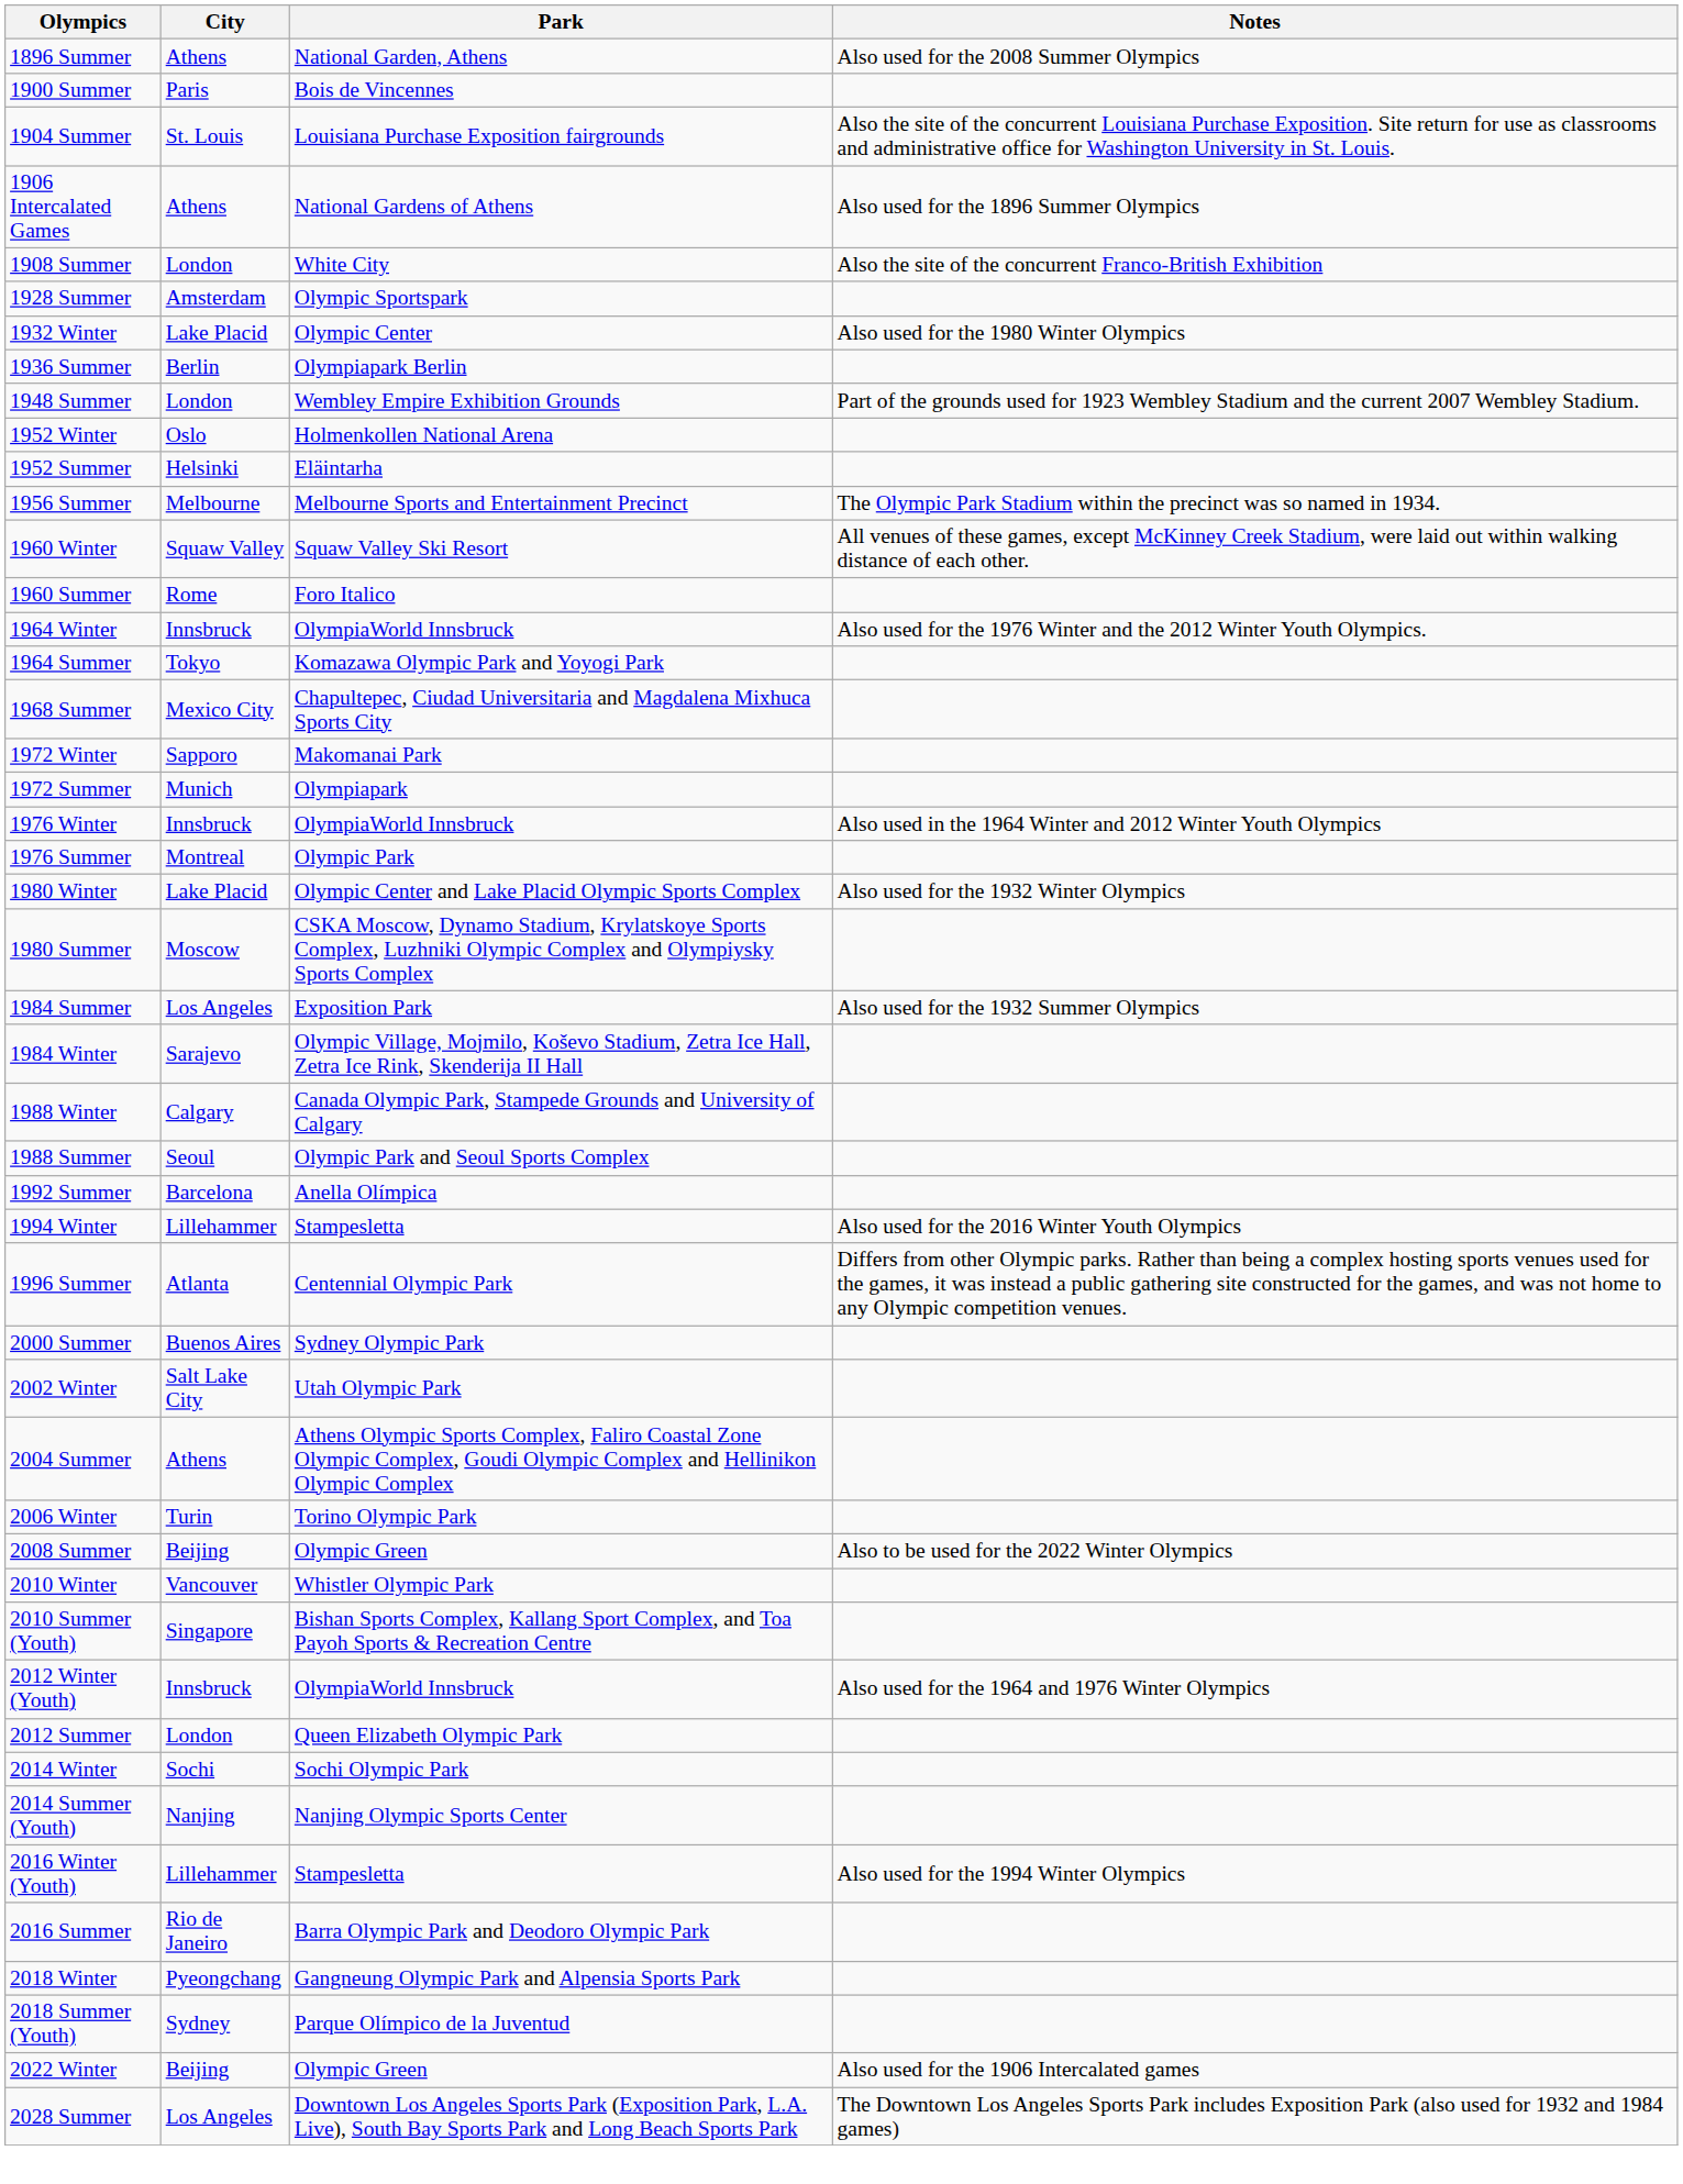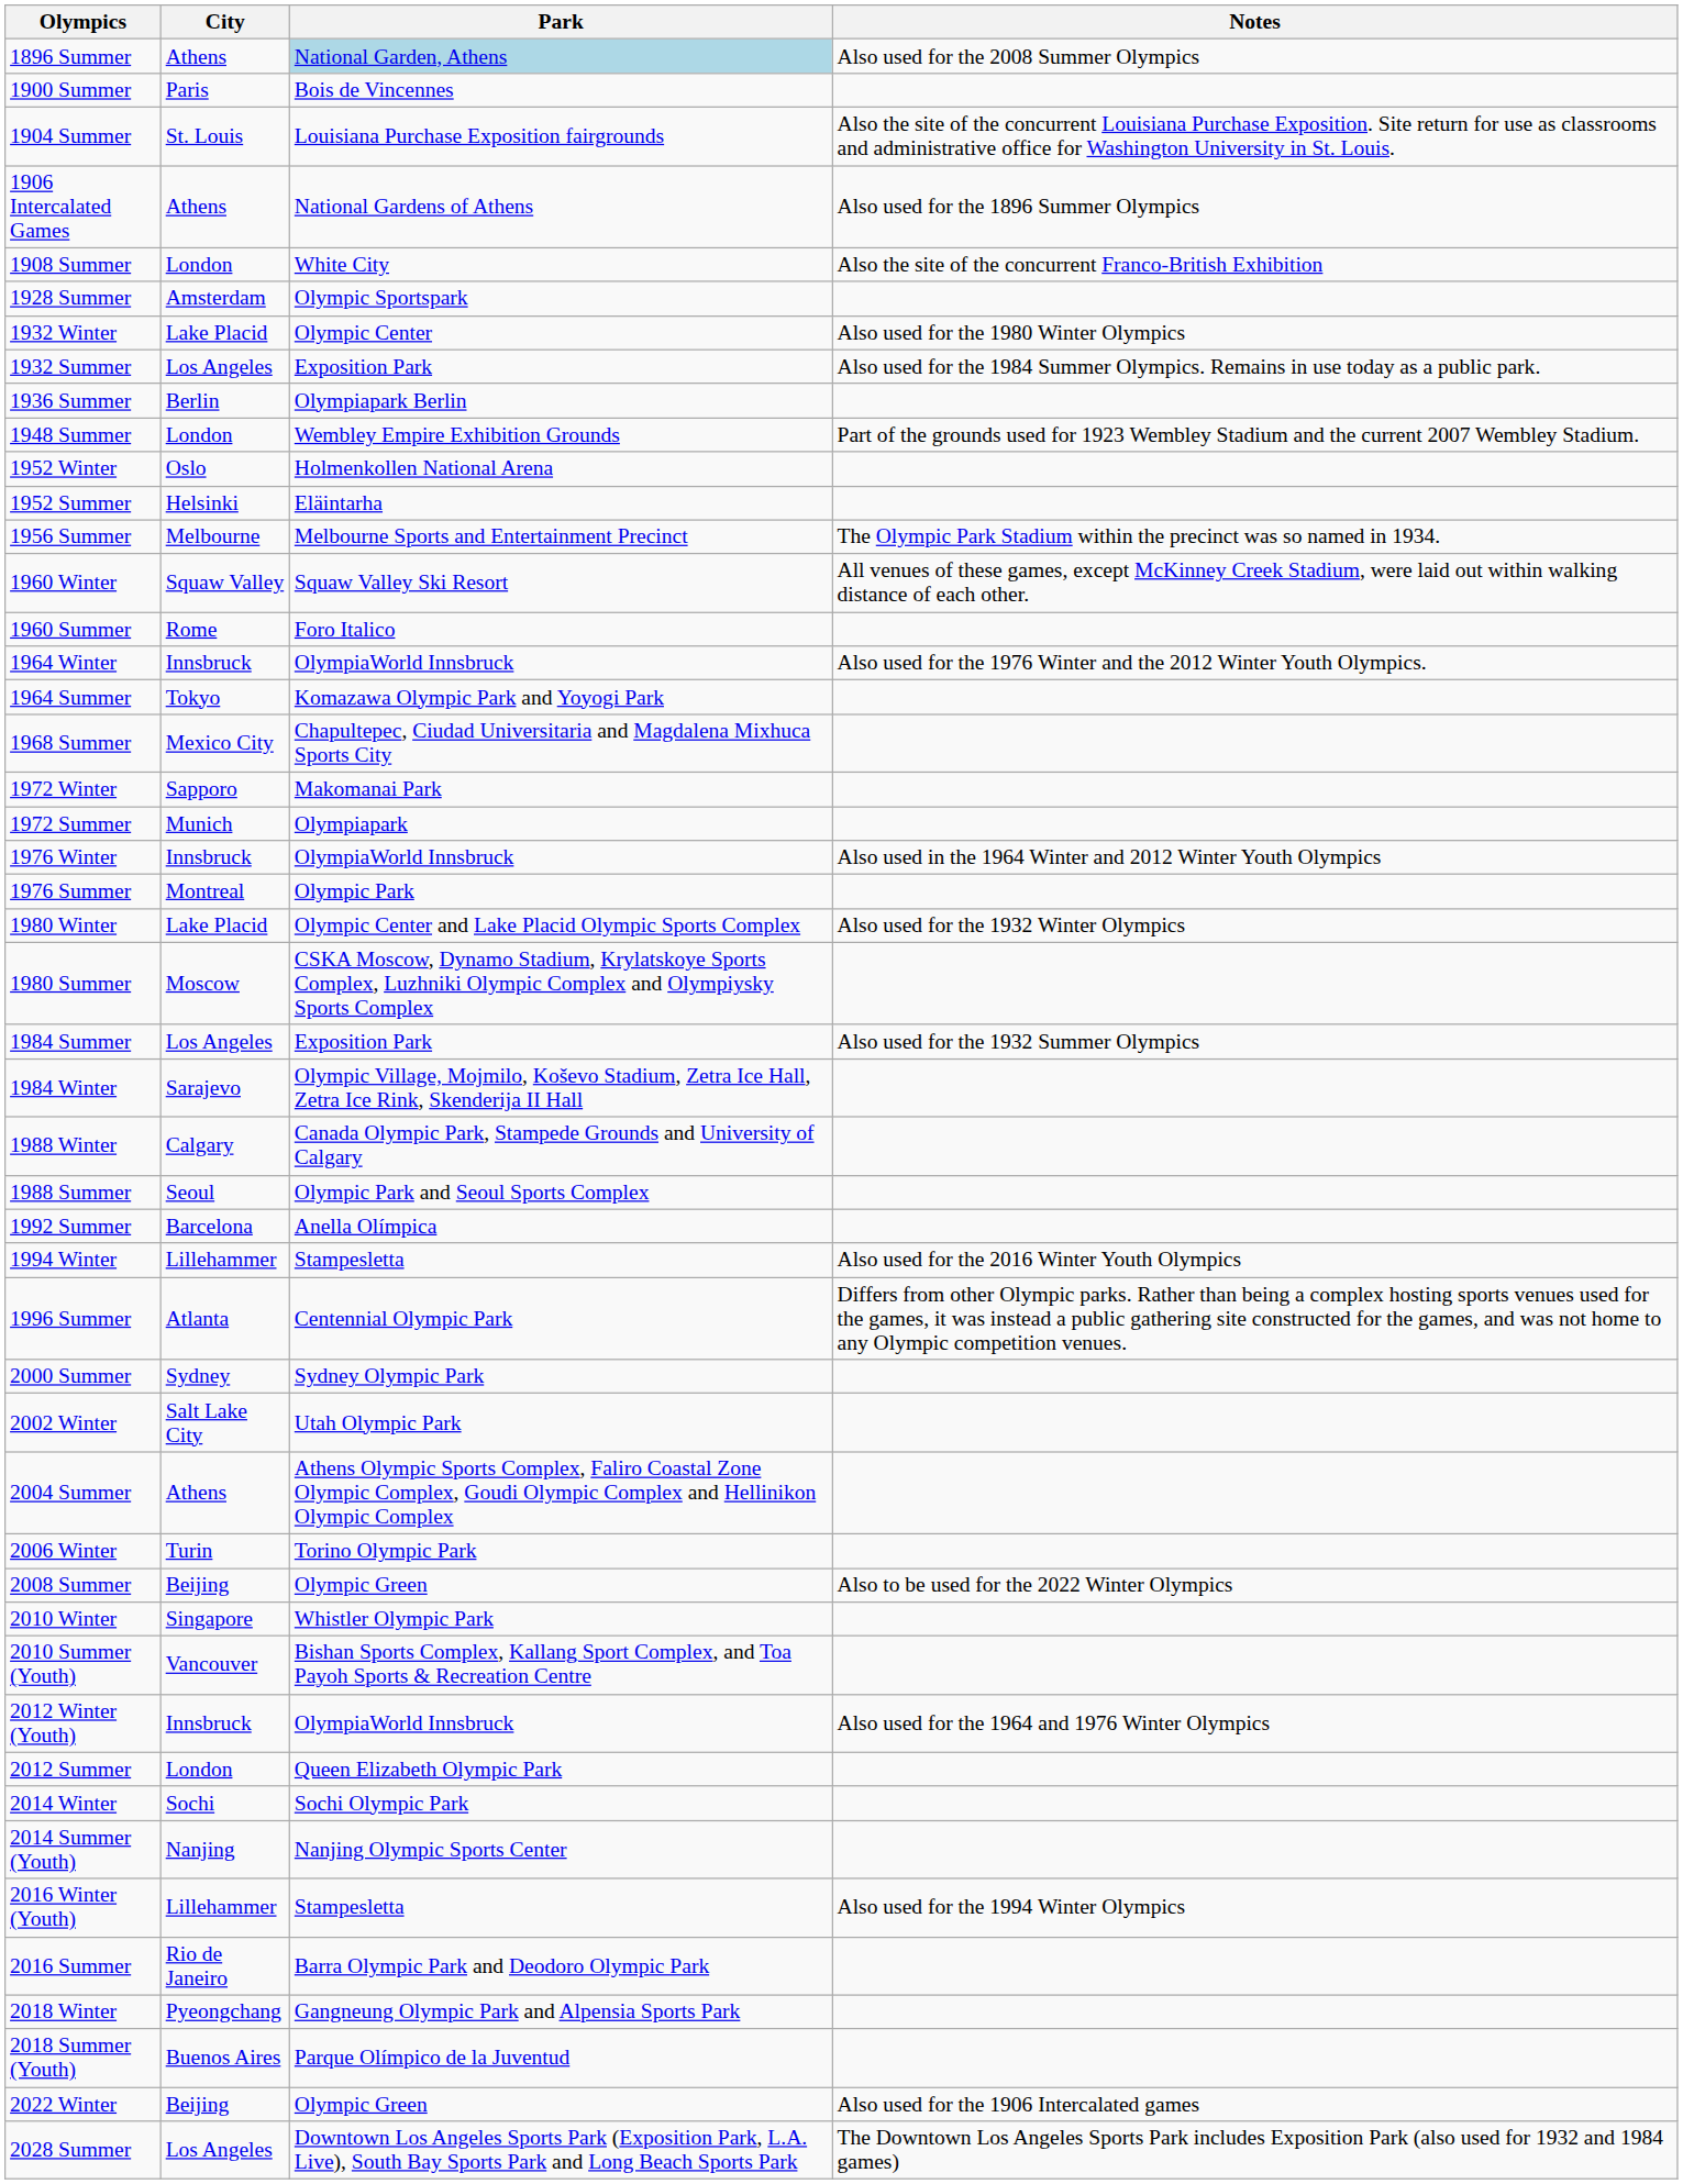 <table class="wikitable sortable">
 <tr>
 <th>Olympics</th>
 <th>City</th>
 <th>Park</th>
 <th>Notes</th>
 </tr>
 <tr>
 <td><a href='#'>1896 Summer</a></td>
 <td><a href='#'>Athens</a></td>
-<td><a href='#'>National Garden, Athens</a></td>
+<td style="background: lightblue;"><a href='#'>National Garden, Athens</a></td>
 <td>Also used for the 2008 Summer Olympics</td>
 </tr>
 <tr>
 <td><a href='#'>1900 Summer</a></td>
 <td><a href='#'>Paris</a></td>
 <td><a href='#'>Bois de Vincennes</a></td>
 <td></td>
 </tr>
 <tr>
 <td><a href='#'>1904 Summer</a></td>
 <td><a href='#'>St. Louis</a></td>
 <td><a href='#'>Louisiana Purchase Exposition fairgrounds</a></td>
 <td>Also the site of the concurrent <a href='#'>Louisiana Purchase Exposition</a>. Site return for use as classrooms and administrative office for <a href='#'>Washington University in St. Louis</a>.</td>
 </tr>
 <tr>
 <td><a href='#'>1906 Intercalated Games</a></td>
 <td><a href='#'>Athens</a></td>
 <td><a href='#'>National Gardens of Athens</a></td>
 <td>Also used for the 1896 Summer Olympics</td>
 </tr>
 <tr>
 <td><a href='#'>1908 Summer</a></td>
 <td><a href='#'>London</a></td>
 <td><a href='#'>White City</a></td>
 <td>Also the site of the concurrent <a href='#'>Franco-British Exhibition</a></td>
 </tr>
 <tr>
 <td><a href='#'>1928 Summer</a></td>
 <td><a href='#'>Amsterdam</a></td>
 <td><a href='#'>Olympic Sportspark</a></td>
 <td></td>
 </tr>
 <tr>
 <td><a href='#'>1932 Winter</a></td>
 <td><a href='#'>Lake Placid</a></td>
 <td><a href='#'>Olympic Center</a></td>
 <td>Also used for the 1980 Winter Olympics</td>
+</tr>
+<tr>
+<td><a href='#'>1932 Summer</a></td>
+<td><a href='#'>Los Angeles</a></td>
+<td><a href='#'>Exposition Park</a></td>
+<td>Also used for the 1984 Summer Olympics. Remains in use today as a public park.</td>
 </tr>
 <tr>
 <td><a href='#'>1936 Summer</a></td>
 <td><a href='#'>Berlin</a></td>
 <td><a href='#'>Olympiapark Berlin</a></td>
 <td></td>
 </tr>
 <tr>
 <td><a href='#'>1948 Summer</a></td>
 <td><a href='#'>London</a></td>
 <td><a href='#'>Wembley Empire Exhibition Grounds</a></td>
 <td>Part of the grounds used for 1923 Wembley Stadium and the current 2007 Wembley Stadium.</td>
 </tr>
 <tr>
 <td><a href='#'>1952 Winter</a></td>
 <td><a href='#'>Oslo</a></td>
 <td><a href='#'>Holmenkollen National Arena</a></td>
 <td></td>
 </tr>
 <tr>
 <td><a href='#'>1952 Summer</a></td>
 <td><a href='#'>Helsinki</a></td>
 <td><a href='#'>Eläintarha</a></td>
 <td></td>
 </tr>
 <tr>
 <td><a href='#'>1956 Summer</a></td>
 <td><a href='#'>Melbourne</a></td>
 <td><a href='#'>Melbourne Sports and Entertainment Precinct</a></td>
 <td>The <a href='#'>Olympic Park Stadium</a> within the precinct was so named in 1934.</td>
 </tr>
 <tr>
 <td><a href='#'>1960 Winter</a></td>
 <td><a href='#'>Squaw Valley</a></td>
 <td><a href='#'>Squaw Valley Ski Resort</a></td>
 <td>All venues of these games, except <a href='#'>McKinney Creek Stadium</a>, were laid out within walking distance of each other.</td>
 </tr>
 <tr>
 <td><a href='#'>1960 Summer</a></td>
 <td><a href='#'>Rome</a></td>
 <td><a href='#'>Foro Italico</a></td>
 <td></td>
 </tr>
 <tr>
 <td><a href='#'>1964 Winter</a></td>
 <td><a href='#'>Innsbruck</a></td>
 <td><a href='#'>OlympiaWorld Innsbruck</a></td>
 <td>Also used for the 1976 Winter and the 2012 Winter Youth Olympics.</td>
 </tr>
 <tr>
 <td><a href='#'>1964 Summer</a></td>
 <td><a href='#'>Tokyo</a></td>
 <td><a href='#'>Komazawa Olympic Park</a> and <a href='#'>Yoyogi Park</a></td>
 <td></td>
 </tr>
 <tr>
 <td><a href='#'>1968 Summer</a></td>
 <td><a href='#'>Mexico City</a></td>
 <td><a href='#'>Chapultepec</a>, <a href='#'>Ciudad Universitaria</a> and <a href='#'>Magdalena Mixhuca Sports City</a></td>
 <td></td>
 </tr>
 <tr>
 <td><a href='#'>1972 Winter</a></td>
 <td><a href='#'>Sapporo</a></td>
 <td><a href='#'>Makomanai Park</a></td>
 </tr>
 <tr>
 <td><a href='#'>1972 Summer</a></td>
 <td><a href='#'>Munich</a></td>
 <td><a href='#'>Olympiapark</a></td>
 <td></td>
 </tr>
 <tr>
 <td><a href='#'>1976 Winter</a></td>
 <td><a href='#'>Innsbruck</a></td>
 <td><a href='#'>OlympiaWorld Innsbruck</a></td>
 <td>Also used in the 1964 Winter and 2012 Winter Youth Olympics</td>
 </tr>
 <tr>
 <td><a href='#'>1976 Summer</a></td>
 <td><a href='#'>Montreal</a></td>
 <td><a href='#'>Olympic Park</a></td>
 <td></td>
 </tr>
 <tr>
 <td><a href='#'>1980 Winter</a></td>
 <td><a href='#'>Lake Placid</a></td>
 <td><a href='#'>Olympic Center</a> and <a href='#'>Lake Placid Olympic Sports Complex</a></td>
 <td>Also used for the 1932 Winter Olympics</td>
 </tr>
 <tr>
 <td><a href='#'>1980 Summer</a></td>
 <td><a href='#'>Moscow</a></td>
 <td><a href='#'>CSKA Moscow</a>, <a href='#'>Dynamo Stadium</a>, <a href='#'>Krylatskoye Sports Complex</a>, <a href='#'>Luzhniki Olympic Complex</a> and <a href='#'>Olympiysky Sports Complex</a></td>
 <td></td>
 </tr>
 <tr>
 <td><a href='#'>1984 Summer</a></td>
 <td><a href='#'>Los Angeles</a></td>
 <td><a href='#'>Exposition Park</a></td>
 <td>Also used for the 1932 Summer Olympics</td>
 </tr>
 <tr>
 <td><a href='#'>1984 Winter</a></td>
 <td><a href='#'>Sarajevo</a></td>
 <td><a href='#'>Olympic Village, Mojmilo</a>, <a href='#'>Koševo Stadium</a>, <a href='#'>Zetra Ice Hall</a>, <a href='#'>Zetra Ice Rink</a>, <a href='#'>Skenderija II Hall</a></td>
 <td></td>
 </tr>
 <tr>
 <td><a href='#'>1988 Winter</a></td>
 <td><a href='#'>Calgary</a></td>
 <td><a href='#'>Canada Olympic Park</a>, <a href='#'>Stampede Grounds</a> and  <a href='#'>University of Calgary</a></td>
 <td></td>
 </tr>
 <tr>
 <td><a href='#'>1988 Summer</a></td>
 <td><a href='#'>Seoul</a></td>
 <td><a href='#'>Olympic Park</a> and <a href='#'>Seoul Sports Complex</a></td>
 <td></td>
 </tr>
 <tr>
 <td><a href='#'>1992 Summer</a></td>
 <td><a href='#'>Barcelona</a></td>
 <td><a href='#'>Anella Olímpica</a></td>
 <td></td>
 </tr>
 <tr>
 <td><a href='#'>1994 Winter</a></td>
 <td><a href='#'>Lillehammer</a></td>
 <td><a href='#'>Stampesletta</a></td>
 <td>Also used for the 2016 Winter Youth Olympics</td>
 </tr>
 <tr>
 <td><a href='#'>1996 Summer</a></td>
 <td><a href='#'>Atlanta</a></td>
 <td><a href='#'>Centennial Olympic Park</a></td>
 <td>Differs from other Olympic parks. Rather than being a complex hosting sports venues used for the games, it was instead a public gathering site constructed for the games, and was not home to any Olympic competition venues.</td>
 </tr>
 <tr>
 <td><a href='#'>2000 Summer</a></td>
-<td><a href='#'>Buenos Aires</a></td>
+<td><a href='#'>Sydney</a></td>
 <td><a href='#'>Sydney Olympic Park</a></td>
 <td></td>
 </tr>
 <tr>
 <td><a href='#'>2002 Winter</a></td>
 <td><a href='#'>Salt Lake City</a></td>
 <td><a href='#'>Utah Olympic Park</a></td>
 <td></td>
 </tr>
 <tr>
 <td><a href='#'>2004 Summer</a></td>
 <td><a href='#'>Athens</a></td>
 <td><a href='#'>Athens Olympic Sports Complex</a>, <a href='#'>Faliro Coastal Zone Olympic Complex</a>, <a href='#'>Goudi Olympic Complex</a> and <a href='#'>Hellinikon Olympic Complex</a></td>
 <td></td>
 </tr>
 <tr>
 <td><a href='#'>2006 Winter</a></td>
 <td><a href='#'>Turin</a></td>
 <td><a href='#'>Torino Olympic Park</a></td>
 <td></td>
 </tr>
 <tr>
 <td><a href='#'>2008 Summer</a></td>
 <td><a href='#'>Beijing</a></td>
 <td><a href='#'>Olympic Green</a></td>
 <td>Also to be used for the 2022 Winter Olympics</td>
 </tr>
 <tr>
 <td><a href='#'>2010 Winter</a></td>
-<td><a href='#'>Vancouver</a></td>
+<td><a href='#'>Singapore</a></td>
 <td><a href='#'>Whistler Olympic Park</a></td>
 <td></td>
 </tr>
 <tr>
 <td><a href='#'>2010 Summer (Youth)</a></td>
-<td><a href='#'>Singapore</a></td>
+<td><a href='#'>Vancouver</a></td>
 <td><a href='#'>Bishan Sports Complex</a>, <a href='#'>Kallang Sport Complex</a>, and <a href='#'>Toa Payoh Sports & Recreation Centre</a></td>
 <td></td>
 </tr>
 <tr>
 <td><a href='#'>2012 Winter (Youth)</a></td>
 <td><a href='#'>Innsbruck</a></td>
 <td><a href='#'>OlympiaWorld Innsbruck</a></td>
 <td>Also used for the 1964 and 1976 Winter Olympics</td>
 </tr>
 <tr>
 <td><a href='#'>2012 Summer</a></td>
 <td><a href='#'>London</a></td>
 <td><a href='#'>Queen Elizabeth Olympic Park</a></td>
 <td></td>
 </tr>
 <tr>
 <td><a href='#'>2014 Winter</a></td>
 <td><a href='#'>Sochi</a></td>
 <td><a href='#'>Sochi Olympic Park</a></td>
 <td></td>
 </tr>
 <tr>
 <td><a href='#'>2014 Summer (Youth)</a></td>
 <td><a href='#'>Nanjing</a></td>
 <td><a href='#'>Nanjing Olympic Sports Center</a></td>
 <td></td>
 </tr>
 <tr>
 <td><a href='#'>2016 Winter (Youth)</a></td>
 <td><a href='#'>Lillehammer</a></td>
 <td><a href='#'>Stampesletta</a></td>
 <td>Also used for the 1994 Winter Olympics</td>
 </tr>
 <tr>
 <td><a href='#'>2016 Summer</a></td>
 <td><a href='#'>Rio de Janeiro</a></td>
 <td><a href='#'>Barra Olympic Park</a> and <a href='#'>Deodoro Olympic Park</a></td>
 <td></td>
 </tr>
 <tr>
 <td><a href='#'>2018 Winter</a></td>
 <td><a href='#'>Pyeongchang</a></td>
 <td><a href='#'>Gangneung Olympic Park</a> and <a href='#'>Alpensia Sports Park</a></td>
 <td></td>
 </tr>
 <tr>
 <td><a href='#'>2018 Summer (Youth)</a></td>
-<td><a href='#'>Sydney</a></td>
+<td><a href='#'>Buenos Aires</a></td>
 <td><a href='#'>Parque Olímpico de la Juventud</a></td>
 <td></td>
 </tr>
 <tr>
 <td><a href='#'>2022 Winter</a></td>
 <td><a href='#'>Beijing</a></td>
 <td><a href='#'>Olympic Green</a></td>
 <td>Also used for the 1906 Intercalated games</td>
 </tr>
 <tr>
 <td><a href='#'>2028 Summer</a></td>
 <td><a href='#'>Los Angeles</a></td>
 <td><a href='#'>Downtown Los Angeles Sports Park</a> (<a href='#'>Exposition Park</a>, <a href='#'>L.A. Live</a>), <a href='#'>South Bay Sports Park</a> and <a href='#'>Long Beach Sports Park</a></td>
 <td>The Downtown Los Angeles Sports Park includes Exposition Park (also used for 1932 and 1984 games)</td>
 </tr>
 </table>
